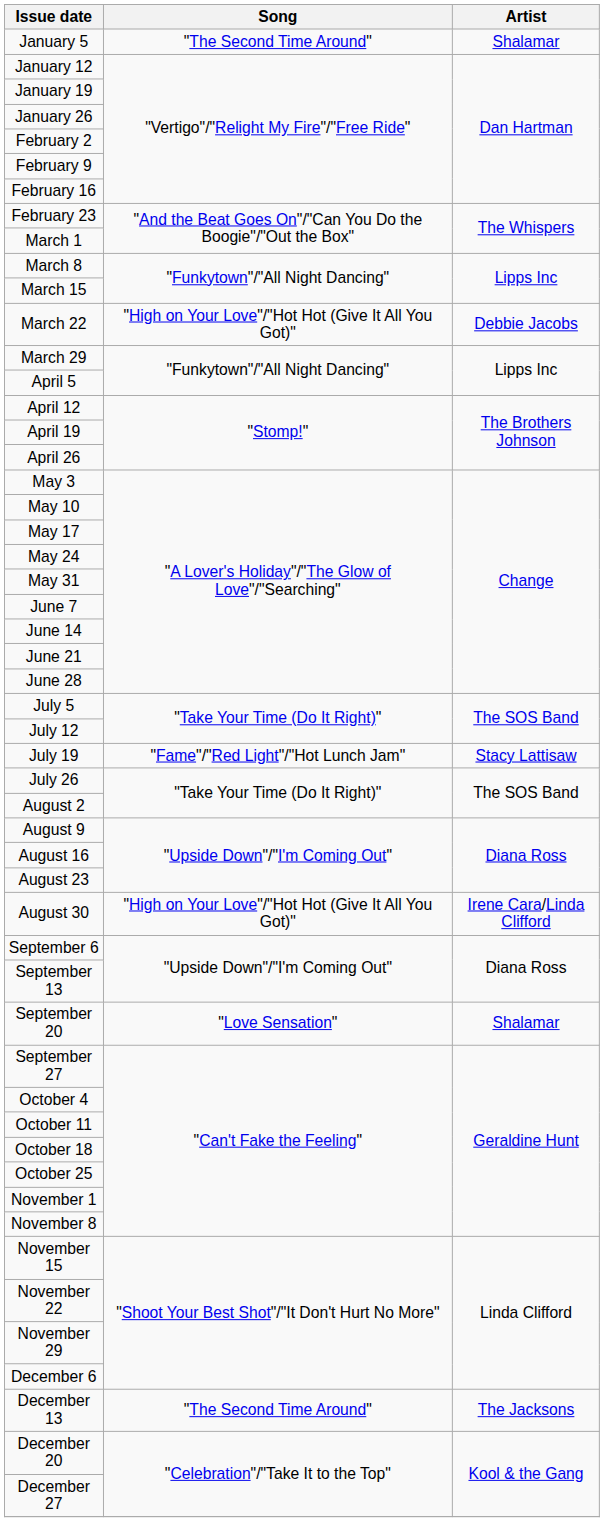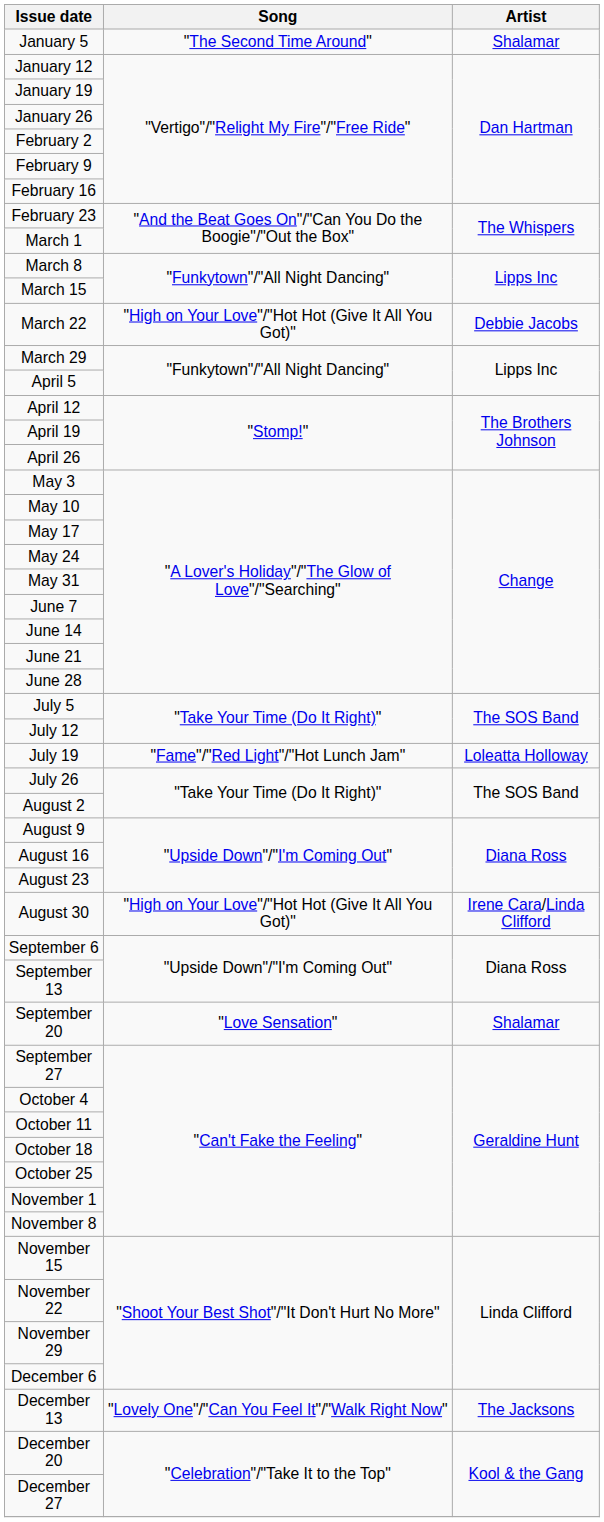 <table class="wikitable" style="text-align: center;">
 <tr>
 <th>Issue date</th>
 <th>Song</th>
 <th>Artist</th>
 </tr>
 <tr>
 <td>January 5</td>
 <td>"<a href='#'>The Second Time Around</a>"</td>
 <td><a href='#'>Shalamar</a></td>
 </tr>
 <tr>
 <td>January 12</td>
 <td rowspan="6">"Vertigo"/"<a href='#'>Relight My Fire</a>"/"<a href='#'>Free Ride</a>"</td>
 <td rowspan="6"><a href='#'>Dan Hartman</a></td>
 </tr>
 <tr>
 <td>January 19</td>
 </tr>
 <tr>
 <td>January 26</td>
 </tr>
 <tr>
 <td>February 2</td>
 </tr>
 <tr>
 <td>February 9</td>
 </tr>
 <tr>
 <td>February 16</td>
 </tr>
 <tr>
 <td>February 23</td>
 <td rowspan="2">"<a href='#'>And the Beat Goes On</a>"/"Can You Do the Boogie"/"Out the Box"</td>
 <td rowspan="2"><a href='#'>The Whispers</a></td>
 </tr>
 <tr>
 <td>March 1</td>
 </tr>
 <tr>
 <td>March 8</td>
 <td rowspan="2">"<a href='#'>Funkytown</a>"/"All Night Dancing"</td>
 <td rowspan="2"><a href='#'>Lipps Inc</a></td>
 </tr>
 <tr>
 <td>March 15</td>
 </tr>
 <tr>
 <td>March 22</td>
 <td>"<a href='#'>High on Your Love</a>"/"Hot Hot (Give It All You Got)"</td>
 <td><a href='#'>Debbie Jacobs</a></td>
 </tr>
 <tr>
 <td>March 29</td>
 <td rowspan="2">"Funkytown"/"All Night Dancing"</td>
 <td rowspan="2">Lipps Inc</td>
 </tr>
 <tr>
 <td>April 5</td>
 </tr>
 <tr>
 <td>April 12</td>
 <td rowspan="3">"<a href='#'>Stomp!</a>"</td>
 <td rowspan="3"><a href='#'>The Brothers Johnson</a></td>
 </tr>
 <tr>
 <td>April 19</td>
 </tr>
 <tr>
 <td>April 26</td>
 </tr>
 <tr>
 <td>May 3</td>
 <td rowspan="9">"<a href='#'>A Lover's Holiday</a>"/"<a href='#'>The Glow of Love</a>"/"Searching"</td>
 <td rowspan="9"><a href='#'>Change</a></td>
 </tr>
 <tr>
 <td>May 10</td>
 </tr>
 <tr>
 <td>May 17</td>
 </tr>
 <tr>
 <td>May 24</td>
 </tr>
 <tr>
 <td>May 31</td>
 </tr>
 <tr>
 <td>June 7</td>
 </tr>
 <tr>
 <td>June 14</td>
 </tr>
 <tr>
 <td>June 21</td>
 </tr>
 <tr>
 <td>June 28</td>
 </tr>
 <tr>
 <td>July 5</td>
 <td rowspan="2">"<a href='#'>Take Your Time (Do It Right)</a>"</td>
 <td rowspan="2"><a href='#'>The SOS Band</a></td>
 </tr>
 <tr>
 <td>July 12</td>
 </tr>
 <tr>
 <td>July 19</td>
 <td>"<a href='#'>Fame</a>"/"<a href='#'>Red Light</a>"/"Hot Lunch Jam"</td>
-<td><a href='#'>Stacy Lattisaw</a></td>
+<td><a href='#'>Loleatta Holloway</a></td>
 </tr>
 <tr>
 <td>July 26</td>
 <td rowspan="2">"Take Your Time (Do It Right)"</td>
 <td rowspan="2">The SOS Band</td>
 </tr>
 <tr>
 <td>August 2</td>
 </tr>
 <tr>
 <td>August 9</td>
 <td rowspan="3">"<a href='#'>Upside Down</a>"/"<a href='#'>I'm Coming Out</a>"</td>
 <td rowspan="3"><a href='#'>Diana Ross</a></td>
 </tr>
 <tr>
 <td>August 16</td>
 </tr>
 <tr>
 <td>August 23</td>
 </tr>
 <tr>
 <td>August 30</td>
 <td>"<a href='#'>High on Your Love</a>"/"Hot Hot (Give It All You Got)"</td>
 <td><a href='#'>Irene Cara</a>/<a href='#'>Linda Clifford</a></td>
 </tr>
 <tr>
 <td>September 6</td>
 <td rowspan="2">"Upside Down"/"I'm Coming Out"</td>
 <td rowspan="2">Diana Ross</td>
 </tr>
 <tr>
 <td>September 13</td>
 </tr>
 <tr>
 <td>September 20</td>
 <td>"<a href='#'>Love Sensation</a>"</td>
 <td><a href='#'>Shalamar</a></td>
 </tr>
 <tr>
 <td>September 27</td>
 <td rowspan="7">"<a href='#'>Can't Fake the Feeling</a>"</td>
 <td rowspan="7"><a href='#'>Geraldine Hunt</a></td>
 </tr>
 <tr>
 <td>October 4</td>
 </tr>
 <tr>
 <td>October 11</td>
 </tr>
 <tr>
 <td>October 18</td>
 </tr>
 <tr>
 <td>October 25</td>
 </tr>
 <tr>
 <td>November 1</td>
 </tr>
 <tr>
 <td>November 8</td>
 </tr>
 <tr>
 <td>November 15</td>
 <td rowspan="4">"<a href='#'>Shoot Your Best Shot</a>"/"It Don't Hurt No More"</td>
 <td rowspan="4">Linda Clifford</td>
 </tr>
 <tr>
 <td>November 22</td>
 </tr>
 <tr>
 <td>November 29</td>
 </tr>
 <tr>
 <td>December 6</td>
 </tr>
 <tr>
 <td>December 13</td>
-<td>"<a href='#'>The Second Time Around</a>"</td>
+<td>"<a href='#'>Lovely One</a>"/"<a href='#'>Can You Feel It</a>"/"<a href='#'>Walk Right Now</a>"</td>
 <td><a href='#'>The Jacksons</a></td>
 </tr>
 <tr>
 <td>December 20</td>
 <td rowspan="2">"<a href='#'>Celebration</a>"/"Take It to the Top"</td>
 <td rowspan="2"><a href='#'>Kool & the Gang</a></td>
 </tr>
 <tr>
 <td>December 27</td>
 </tr>
 <tr>
 </tr>
 </table>
